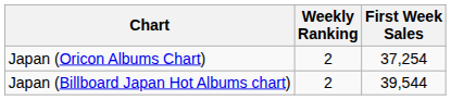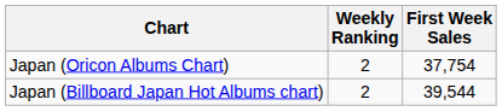 <table class="wikitable">
 <tr>
 <th>Chart</th>
 <th>Weekly<br>Ranking</th>
 <th>First Week<br>Sales</th>
 </tr>
 <tr>
 <td>Japan (<a href='#'>Oricon Albums Chart</a>)</td>
 <td align="center">2</td>
-<td align="center">37,254</td>
+<td align="center">37,754</td>
 </tr>
 <tr>
 <td>Japan (<a href='#'>Billboard Japan Hot Albums chart</a>)</td>
 <td align="center">2</td>
 <td align="center">39,544</td>
 </tr>
 </table>
